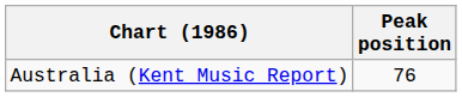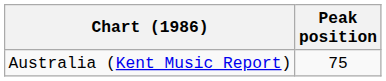 <table class="wikitable">
 <tr>
 <th scope="col">Chart (1986)</th>
 <th scope="col">Peak<br>position</th>
 </tr>
 <tr>
 <td>Australia (<a href='#'>Kent Music Report</a>)</td>
-<td align=center>76</td>
+<td align=center>75</td>
 </tr>
 </table>
